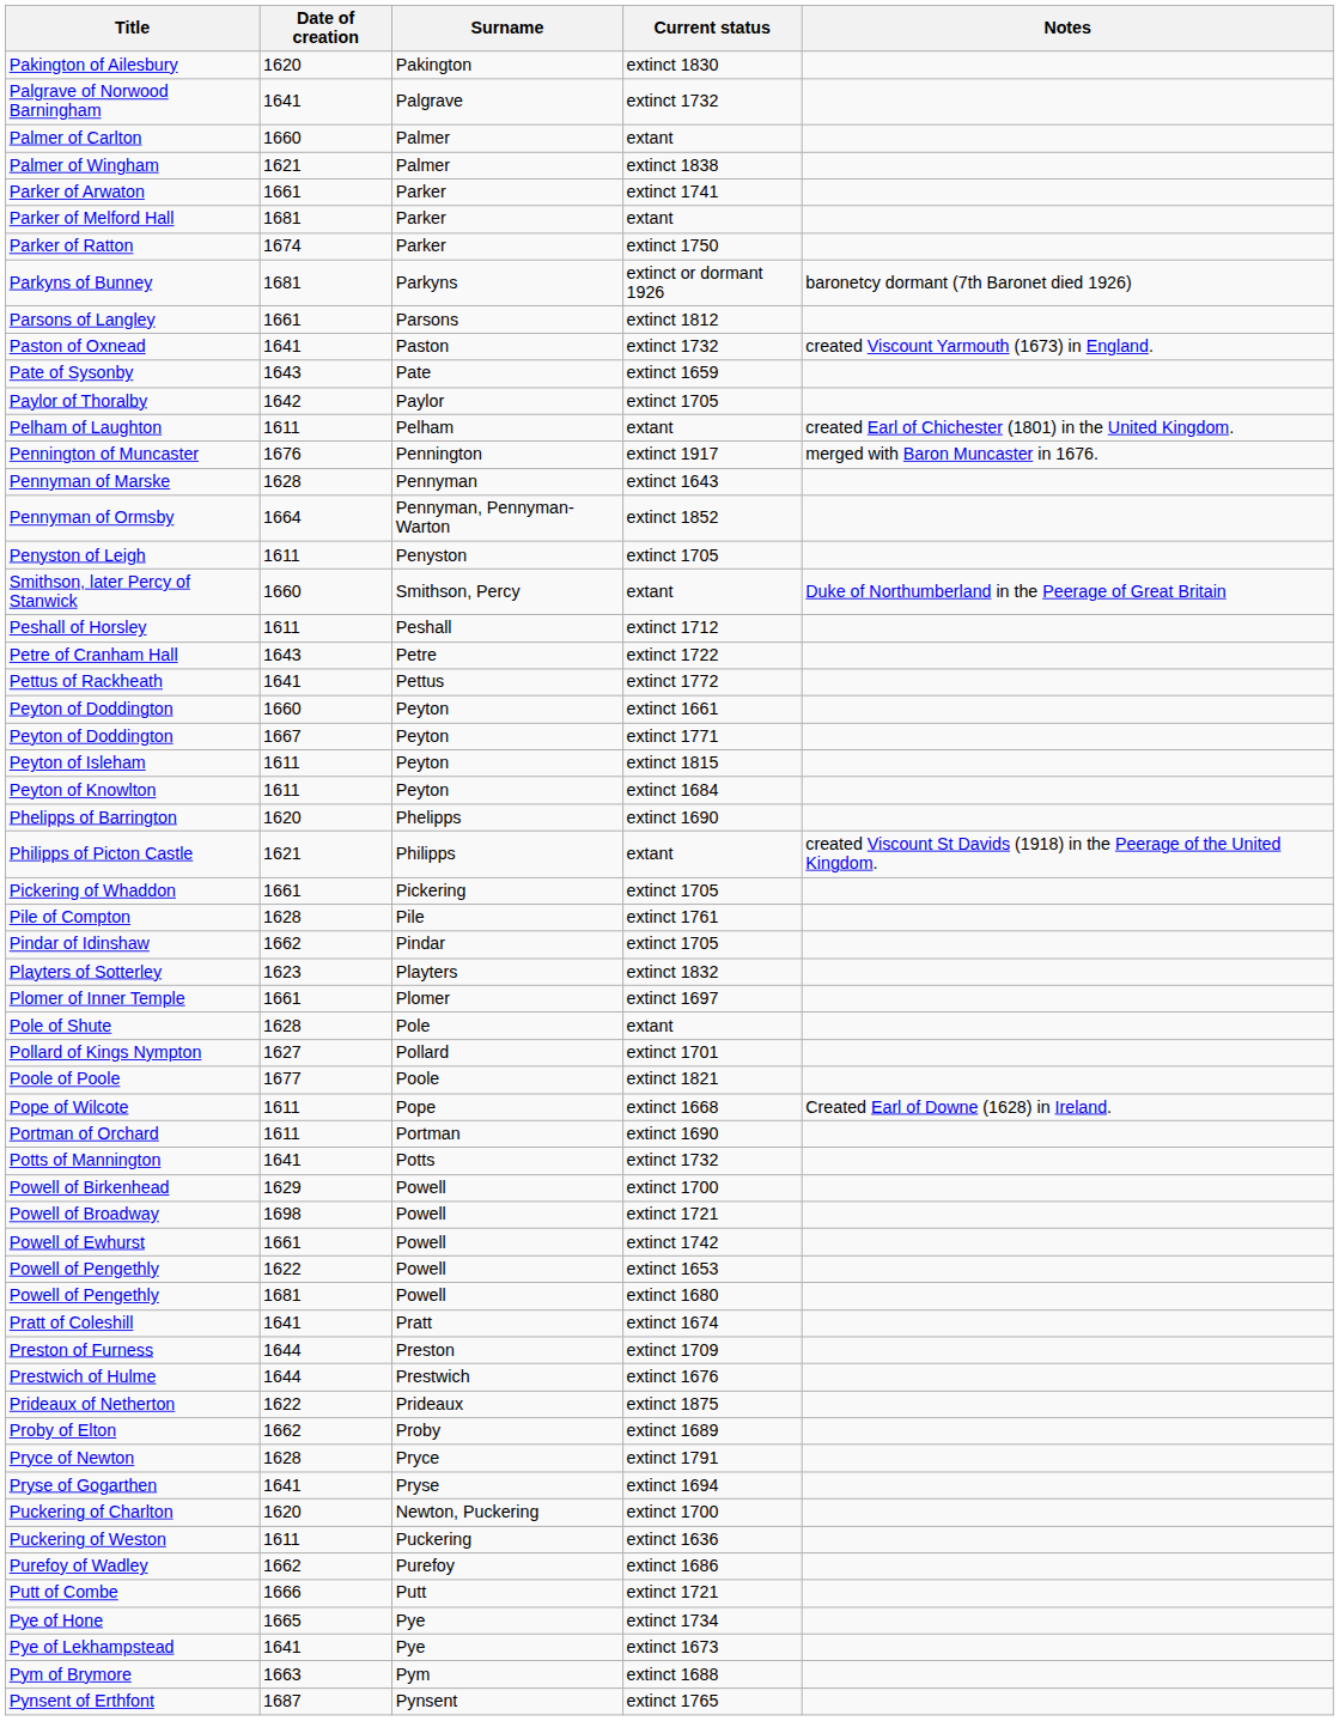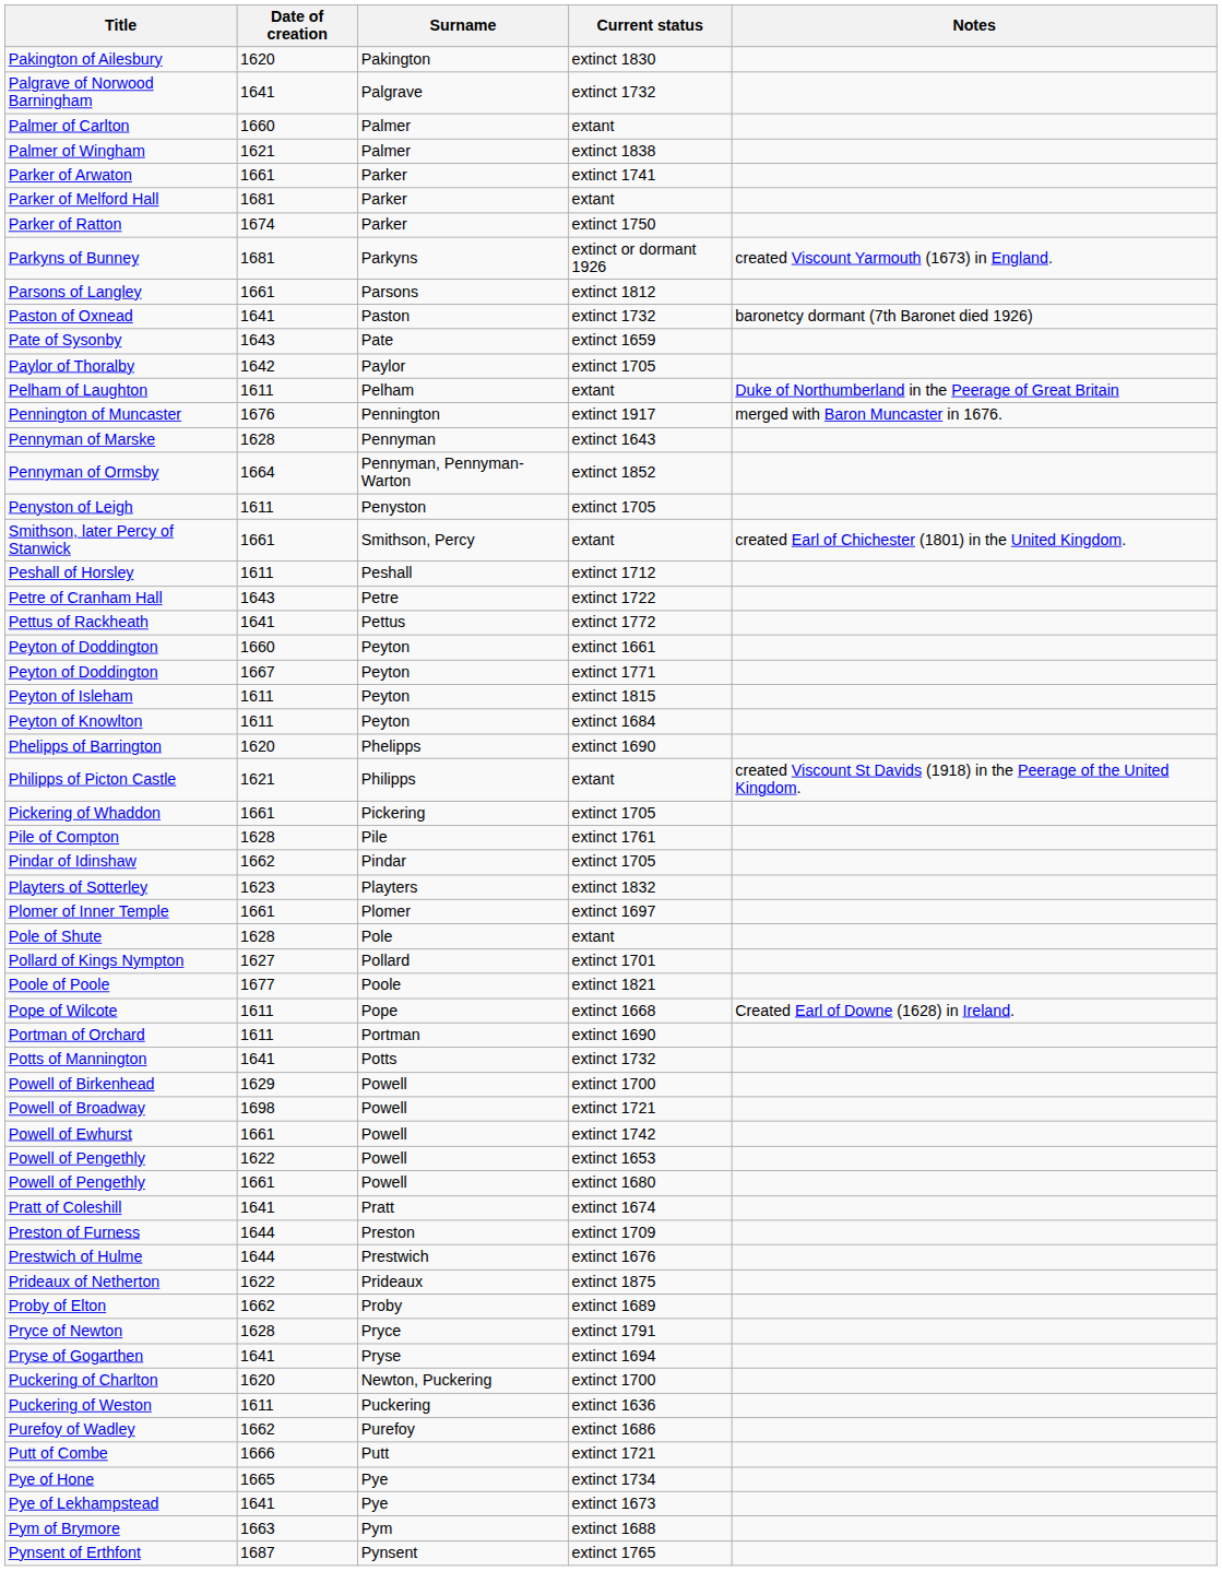 <table class="wikitable">
 <tr>
 <th>Title</th>
 <th>Date of creation</th>
 <th>Surname</th>
 <th>Current status</th>
 <th>Notes</th>
 </tr>
 <tr>
 <td><a href='#'>Pakington of Ailesbury</a></td>
 <td>1620</td>
 <td>Pakington</td>
 <td>extinct 1830</td>
 <td> </td>
 </tr>
 <tr>
 <td><a href='#'>Palgrave of Norwood Barningham</a></td>
 <td>1641</td>
 <td>Palgrave</td>
 <td>extinct 1732</td>
 <td> </td>
 </tr>
 <tr>
 <td><a href='#'>Palmer of Carlton</a></td>
 <td>1660</td>
 <td>Palmer</td>
 <td>extant</td>
 <td> </td>
 </tr>
 <tr>
 <td><a href='#'>Palmer of Wingham</a></td>
 <td>1621</td>
 <td>Palmer</td>
 <td>extinct 1838</td>
 <td> </td>
 </tr>
 <tr>
 <td><a href='#'>Parker of Arwaton</a></td>
 <td>1661</td>
 <td>Parker</td>
 <td>extinct 1741</td>
 <td> </td>
 </tr>
 <tr>
 <td><a href='#'>Parker of Melford Hall</a></td>
 <td>1681</td>
 <td>Parker</td>
 <td>extant</td>
 <td> </td>
 </tr>
 <tr>
 <td><a href='#'>Parker of Ratton</a></td>
 <td>1674</td>
 <td>Parker</td>
 <td>extinct 1750</td>
 <td> </td>
 </tr>
 <tr>
 <td><a href='#'>Parkyns of Bunney</a></td>
 <td>1681</td>
 <td>Parkyns</td>
 <td>extinct or dormant 1926</td>
-<td>baronetcy dormant (7th Baronet died 1926)</td>
+<td>created <a href='#'>Viscount Yarmouth</a> (1673) in <a href='#'>England</a>.</td>
 </tr>
 <tr>
 <td><a href='#'>Parsons of Langley</a></td>
 <td>1661</td>
 <td>Parsons</td>
 <td>extinct 1812</td>
 <td> </td>
 </tr>
 <tr>
 <td><a href='#'>Paston of Oxnead</a></td>
 <td>1641</td>
 <td>Paston</td>
 <td>extinct 1732</td>
-<td>created <a href='#'>Viscount Yarmouth</a> (1673) in <a href='#'>England</a>.</td>
+<td>baronetcy dormant (7th Baronet died 1926)</td>
 </tr>
 <tr>
 <td><a href='#'>Pate of Sysonby</a></td>
 <td>1643</td>
 <td>Pate</td>
 <td>extinct 1659</td>
 <td> </td>
 </tr>
 <tr>
 <td><a href='#'>Paylor of Thoralby</a></td>
 <td>1642</td>
 <td>Paylor</td>
 <td>extinct 1705</td>
 <td> </td>
 </tr>
 <tr>
 <td><a href='#'>Pelham of Laughton</a></td>
 <td>1611</td>
 <td>Pelham</td>
 <td>extant</td>
-<td>created <a href='#'>Earl of Chichester</a> (1801) in the <a href='#'>United Kingdom</a>.</td>
+<td><a href='#'>Duke of Northumberland</a> in the <a href='#'>Peerage of Great Britain</a></td>
 </tr>
 <tr>
 <td><a href='#'>Pennington of Muncaster</a></td>
 <td>1676</td>
 <td>Pennington</td>
 <td>extinct 1917</td>
 <td>merged with <a href='#'>Baron Muncaster</a> in 1676.</td>
 </tr>
 <tr>
 <td><a href='#'>Pennyman of Marske</a></td>
 <td>1628</td>
 <td>Pennyman</td>
 <td>extinct 1643</td>
 <td> </td>
 </tr>
 <tr>
 <td><a href='#'>Pennyman of Ormsby</a></td>
 <td>1664</td>
 <td>Pennyman, Pennyman-Warton</td>
 <td>extinct 1852</td>
 <td> </td>
 </tr>
 <tr>
 <td><a href='#'>Penyston of Leigh</a></td>
 <td>1611</td>
 <td>Penyston</td>
 <td>extinct 1705</td>
 <td> </td>
 </tr>
 <tr>
 <td><a href='#'>Smithson, later Percy of Stanwick</a></td>
-<td>1660</td>
+<td>1661</td>
 <td>Smithson, Percy</td>
 <td>extant</td>
-<td><a href='#'>Duke of Northumberland</a> in the <a href='#'>Peerage of Great Britain</a></td>
+<td>created <a href='#'>Earl of Chichester</a> (1801) in the <a href='#'>United Kingdom</a>.</td>
 </tr>
 <tr>
 <td><a href='#'>Peshall of Horsley</a></td>
 <td>1611</td>
 <td>Peshall</td>
 <td>extinct 1712</td>
 <td> </td>
 </tr>
 <tr>
 <td><a href='#'>Petre of Cranham Hall</a></td>
 <td>1643</td>
 <td>Petre</td>
 <td>extinct 1722</td>
 <td> </td>
 </tr>
 <tr>
 <td><a href='#'>Pettus of Rackheath</a></td>
 <td>1641</td>
 <td>Pettus</td>
 <td>extinct 1772</td>
 <td> </td>
 </tr>
 <tr>
 <td><a href='#'>Peyton of Doddington</a></td>
 <td>1660</td>
 <td>Peyton</td>
 <td>extinct 1661</td>
 <td> </td>
 </tr>
 <tr>
 <td><a href='#'>Peyton of Doddington</a></td>
 <td>1667</td>
 <td>Peyton</td>
 <td>extinct 1771</td>
 <td> </td>
 </tr>
 <tr>
 <td><a href='#'>Peyton of Isleham</a></td>
 <td>1611</td>
 <td>Peyton</td>
 <td>extinct 1815</td>
 <td> </td>
 </tr>
 <tr>
 <td><a href='#'>Peyton of Knowlton</a></td>
 <td>1611</td>
 <td>Peyton</td>
 <td>extinct 1684</td>
 <td> </td>
 </tr>
 <tr>
 <td><a href='#'>Phelipps of Barrington</a></td>
 <td>1620</td>
 <td>Phelipps</td>
 <td>extinct 1690</td>
 <td> </td>
 </tr>
 <tr>
 <td><a href='#'>Philipps of Picton Castle</a></td>
 <td>1621</td>
 <td>Philipps</td>
 <td>extant</td>
 <td>created <a href='#'>Viscount St Davids</a> (1918) in the <a href='#'>Peerage of the United Kingdom</a>.</td>
 </tr>
 <tr>
 <td><a href='#'>Pickering of Whaddon</a></td>
 <td>1661</td>
 <td>Pickering</td>
 <td>extinct 1705</td>
 <td> </td>
 </tr>
 <tr>
 <td><a href='#'>Pile of Compton</a></td>
 <td>1628</td>
 <td>Pile</td>
 <td>extinct 1761</td>
 <td> </td>
 </tr>
 <tr>
 <td><a href='#'>Pindar of Idinshaw</a></td>
 <td>1662</td>
 <td>Pindar</td>
 <td>extinct 1705</td>
 <td> </td>
 </tr>
 <tr>
 <td><a href='#'>Playters of Sotterley</a></td>
 <td>1623</td>
 <td>Playters</td>
 <td>extinct 1832</td>
 <td> </td>
 </tr>
 <tr>
 <td><a href='#'>Plomer of Inner Temple</a></td>
 <td>1661</td>
 <td>Plomer</td>
 <td>extinct 1697</td>
 <td> </td>
 </tr>
 <tr>
 <td><a href='#'>Pole of Shute</a></td>
 <td>1628</td>
 <td>Pole</td>
 <td>extant</td>
 <td> </td>
 </tr>
 <tr>
 <td><a href='#'>Pollard of Kings Nympton</a></td>
 <td>1627</td>
 <td>Pollard</td>
 <td>extinct 1701</td>
 <td> </td>
 </tr>
 <tr>
 <td><a href='#'>Poole of Poole</a></td>
 <td>1677</td>
 <td>Poole</td>
 <td>extinct 1821</td>
 <td> </td>
 </tr>
 <tr>
 <td><a href='#'>Pope of Wilcote</a></td>
 <td>1611</td>
 <td>Pope</td>
 <td>extinct 1668</td>
 <td>Created <a href='#'>Earl of Downe</a> (1628) in <a href='#'>Ireland</a>.</td>
 </tr>
 <tr>
 <td><a href='#'>Portman of Orchard</a></td>
 <td>1611</td>
 <td>Portman</td>
 <td>extinct 1690</td>
 <td> </td>
 </tr>
 <tr>
 <td><a href='#'>Potts of Mannington</a></td>
 <td>1641</td>
 <td>Potts</td>
 <td>extinct 1732</td>
 <td> </td>
 </tr>
 <tr>
 <td><a href='#'>Powell of Birkenhead</a></td>
 <td>1629</td>
 <td>Powell</td>
 <td>extinct 1700</td>
 <td> </td>
 </tr>
 <tr>
 <td><a href='#'>Powell of Broadway</a></td>
 <td>1698</td>
 <td>Powell</td>
 <td>extinct 1721</td>
 <td> </td>
 </tr>
 <tr>
 <td><a href='#'>Powell of Ewhurst</a></td>
 <td>1661</td>
 <td>Powell</td>
 <td>extinct 1742</td>
 <td> </td>
 </tr>
 <tr>
 <td><a href='#'>Powell of Pengethly</a></td>
 <td>1622</td>
 <td>Powell</td>
 <td>extinct 1653</td>
 <td> </td>
 </tr>
 <tr>
 <td><a href='#'>Powell of Pengethly</a></td>
-<td>1681</td>
+<td>1661</td>
 <td>Powell</td>
 <td>extinct 1680</td>
 <td> </td>
 </tr>
 <tr>
 <td><a href='#'>Pratt of Coleshill</a></td>
 <td>1641</td>
 <td>Pratt</td>
 <td>extinct 1674</td>
 <td> </td>
 </tr>
 <tr>
 <td><a href='#'>Preston of Furness</a></td>
 <td>1644</td>
 <td>Preston</td>
 <td>extinct 1709</td>
 <td> </td>
 </tr>
 <tr>
 <td><a href='#'>Prestwich of Hulme</a></td>
 <td>1644</td>
 <td>Prestwich</td>
 <td>extinct 1676</td>
 <td> </td>
 </tr>
 <tr>
 <td><a href='#'>Prideaux of Netherton</a></td>
 <td>1622</td>
 <td>Prideaux</td>
 <td>extinct 1875</td>
 <td> </td>
 </tr>
 <tr>
 <td><a href='#'>Proby of Elton</a></td>
 <td>1662</td>
 <td>Proby</td>
 <td>extinct 1689</td>
 <td> </td>
 </tr>
 <tr>
 <td><a href='#'>Pryce of Newton</a></td>
 <td>1628</td>
 <td>Pryce</td>
 <td>extinct 1791</td>
 <td> </td>
 </tr>
 <tr>
 <td><a href='#'>Pryse of Gogarthen</a></td>
 <td>1641</td>
 <td>Pryse</td>
 <td>extinct 1694</td>
 <td> </td>
 </tr>
 <tr>
 <td><a href='#'>Puckering of Charlton</a></td>
 <td>1620</td>
 <td>Newton, Puckering</td>
 <td>extinct 1700</td>
 <td> </td>
 </tr>
 <tr>
 <td><a href='#'>Puckering of Weston</a></td>
 <td>1611</td>
 <td>Puckering</td>
 <td>extinct 1636</td>
 <td> </td>
 </tr>
 <tr>
 <td><a href='#'>Purefoy of Wadley</a></td>
 <td>1662</td>
 <td>Purefoy</td>
 <td>extinct 1686</td>
 <td> </td>
 </tr>
 <tr>
 <td><a href='#'>Putt of Combe</a></td>
 <td>1666</td>
 <td>Putt</td>
 <td>extinct 1721</td>
 <td> </td>
 </tr>
 <tr>
 <td><a href='#'>Pye of Hone</a></td>
 <td>1665</td>
 <td>Pye</td>
 <td>extinct 1734</td>
 <td> </td>
 </tr>
 <tr>
 <td><a href='#'>Pye of Lekhampstead</a></td>
 <td>1641</td>
 <td>Pye</td>
 <td>extinct 1673</td>
 <td> </td>
 </tr>
 <tr>
 <td><a href='#'>Pym of Brymore</a></td>
 <td>1663</td>
 <td>Pym</td>
 <td>extinct 1688</td>
 <td> </td>
 </tr>
 <tr>
 <td><a href='#'>Pynsent of Erthfont</a></td>
 <td>1687</td>
 <td>Pynsent</td>
 <td>extinct 1765</td>
 <td> </td>
 </tr>
 </table>
